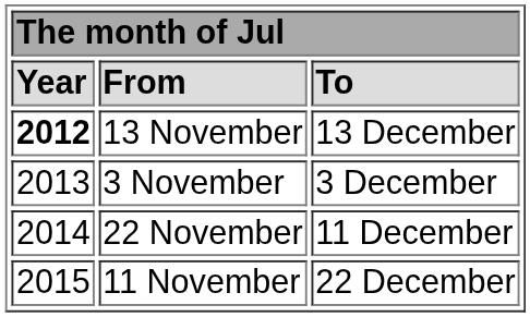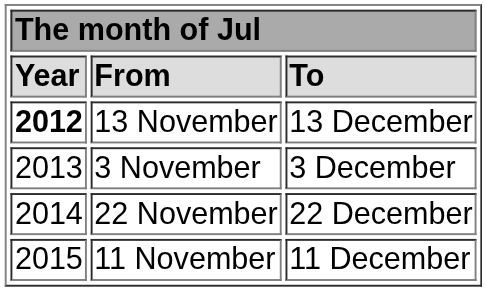 <table border="1" style="float:right;">
 <tr>
 <td colspan="3" style="background:#aaa;"><strong>The month of Jul</strong></td>
 </tr>
 <tr style="background:#ddd;">
 <td><strong>Year</strong></td>
 <td><strong>From</strong></td>
 <td><strong>To</strong></td>
 </tr>
 <tr>
 <td><strong>2012</strong></td>
 <td>13 November</td>
 <td>13 December</td>
 </tr>
 <tr>
 <td>2013</td>
 <td>3 November</td>
 <td>3 December</td>
 </tr>
 <tr>
 <td>2014</td>
 <td>22 November</td>
-<td>11 December</td>
+<td>22 December</td>
 </tr>
 <tr>
 <td>2015</td>
 <td>11 November</td>
-<td>22 December</td>
+<td>11 December</td>
 </tr>
 </table>
